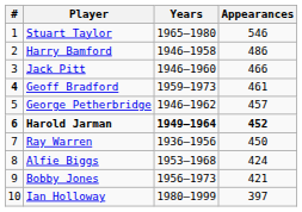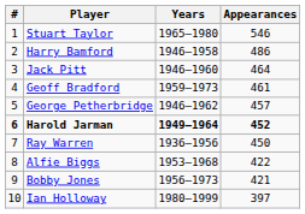 <table class="wikitable" style="float:right; font-size:85%; text-align:center;">
 <tr>
 <th>#</th>
 <th>Player</th>
 <th>Years</th>
 <th>Appearances</th>
 </tr>
 <tr>
 <td>1</td>
 <td style="text-align:left;"><a href='#'>Stuart Taylor</a></td>
 <td>1965–1980</td>
 <td>546</td>
 </tr>
 <tr>
 <td>2</td>
 <td style="text-align:left;"><a href='#'>Harry Bamford</a></td>
 <td>1946–1958</td>
 <td>486</td>
 </tr>
 <tr>
 <td>3</td>
 <td style="text-align:left;"><a href='#'>Jack Pitt</a></td>
 <td>1946–1960</td>
-<td>466</td>
+<td>464</td>
 </tr>
 <tr>
-<td><strong>4</strong></td>
+<td>4</td>
 <td style="text-align:left;"><a href='#'>Geoff Bradford</a></td>
 <td>1959–1973</td>
 <td>461</td>
 </tr>
 <tr>
 <td>5</td>
 <td style="text-align:left;"><a href='#'>George Petherbridge</a></td>
 <td>1946–1962</td>
 <td>457</td>
 </tr>
 <tr style="font-weight:bold;">
 <td>6</td>
 <td style="text-align:left;">Harold Jarman</td>
 <td>1949–1964</td>
 <td>452</td>
 </tr>
 <tr>
 <td>7</td>
 <td style="text-align:left;"><a href='#'>Ray Warren</a></td>
 <td>1936–1956</td>
 <td>450</td>
 </tr>
 <tr>
 <td>8</td>
 <td style="text-align:left;"><a href='#'>Alfie Biggs</a></td>
 <td>1953–1968</td>
-<td>424</td>
+<td>422</td>
 </tr>
 <tr>
 <td>9</td>
 <td style="text-align:left;"><a href='#'>Bobby Jones</a></td>
 <td>1956–1973</td>
 <td>421</td>
 </tr>
 <tr>
 <td>10</td>
 <td style="text-align:left;"><a href='#'>Ian Holloway</a></td>
 <td>1980–1999</td>
 <td>397</td>
 </tr>
 </table>
